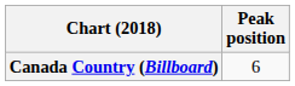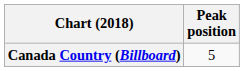 <table class="wikitable sortable plainrowheaders" style="text-align:center;">
 <tr>
 <th>Chart (2018)</th>
 <th>Peak <br> position</th>
 </tr>
 <tr>
 <th scope="row">Canada <a href='#'>Country</a> (<a href='#'><em>Billboard</em></a>)</th>
-<td>6</td>
+<td>5</td>
 </tr>
 </table>
